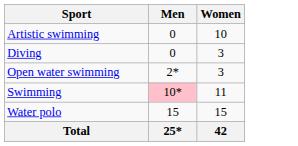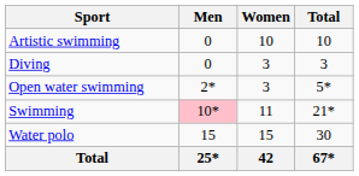 <table class="wikitable sortable" style="text-align:center;">
 <tr>
 <th width=180>Sport</th>
 <th width=55>Men</th>
 <th width=55>Women</th>
+<th width=55>Total</th>
 </tr>
 <tr>
 <td align=left><a href='#'>Artistic swimming</a></td>
 <td>0</td>
+<td>10</td>
 <td>10</td>
 </tr>
 <tr>
 <td align=left><a href='#'>Diving</a></td>
 <td>0</td>
 <td>3</td>
+<td>3</td>
 </tr>
 <tr>
 <td align=left><a href='#'>Open water swimming</a></td>
 <td>2*</td>
 <td>3</td>
+<td>5*</td>
 </tr>
 <tr>
 <td align=left><a href='#'>Swimming</a></td>
 <td style="background: pink;">10*</td>
 <td>11</td>
+<td>21*</td>
 </tr>
 <tr>
 <td align=left><a href='#'>Water polo</a></td>
 <td>15</td>
 <td>15</td>
+<td>30</td>
 </tr>
 <tr>
 <th>Total</th>
 <th>25*</th>
 <th>42</th>
+<th>67*</th>
 </tr>
 </table>
